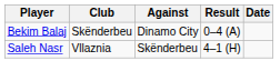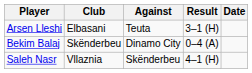 <table class="wikitable sortable">
 <tr>
 <th>Player</th>
 <th>Club</th>
 <th>Against</th>
 <th style="text-align:center;">Result</th>
 <th>Date</th>
+</tr>
+<tr>
+<td> <a href='#'>Arsen Lleshi</a></td>
+<td>Elbasani</td>
+<td>Teuta</td>
+<td style="text-align:center;">3–1 (H)</td>
+<td></td>
 </tr>
 <tr>
 <td> <a href='#'>Bekim Balaj</a></td>
 <td>Skënderbeu</td>
 <td>Dinamo City</td>
 <td style="text-align:center;">0–4 (A)</td>
 <td></td>
 </tr>
 <tr>
 <td> <a href='#'>Saleh Nasr</a></td>
 <td>Vllaznia</td>
 <td>Skënderbeu</td>
 <td style="text-align:center;">4–1 (H)</td>
 <td></td>
 </tr>
 </table>
